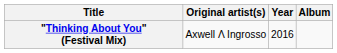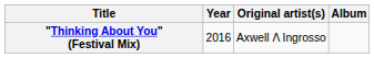 <table class="wikitable plainrowheaders" style="text-align:center;" border="1">
 <tr>
 <th scope="col" style="width:17em;">Title</th>
+<th scope="col" style="width:1em;">Year</th>
 <th scope="col">Original artist(s)</th>
-<th scope="col" style="width:1em;">Year</th>
 <th scope="col">Album</th>
 </tr>
 <tr>
 <th scope="row">"<a href='#'>Thinking About You</a>"<br><span>(Festival Mix)</span></th>
+<td>2016</td>
 <td>Axwell Λ Ingrosso</td>
-<td>2016</td>
 <td></td>
 </tr>
 </table>
